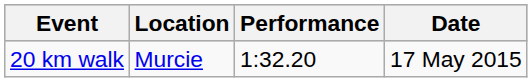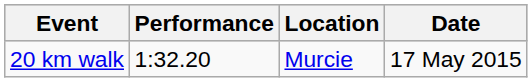 <table class="wikitable" style="border-collapse: collapse; font-size: 95%;">
 <tr bgcolor="#cccccc">
 <th scope=col>Event</th>
+<th scope=col>Performance</th>
 <th scope=col>Location</th>
-<th scope=col>Performance</th>
 <th scope=col>Date</th>
 </tr>
 <tr>
 <td><a href='#'>20 km walk</a></td>
+<td>1:32.20</td>
 <td><a href='#'>Murcie</a></td>
-<td>1:32.20</td>
 <td>17 May 2015</td>
 </tr>
 </table>
